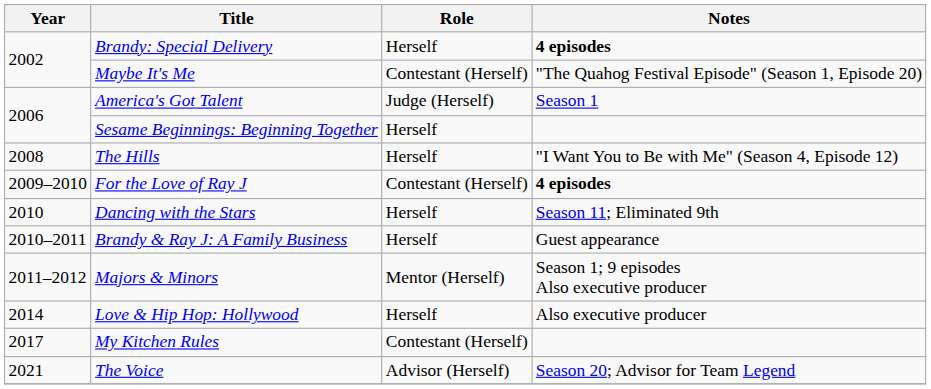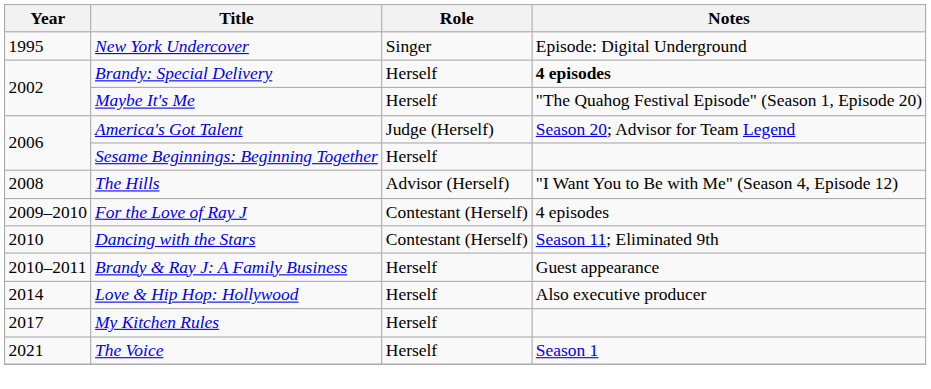 <table class="wikitable sortable">
 <tr>
 <th>Year</th>
 <th>Title</th>
 <th>Role</th>
 <th class="unsortable">Notes</th>
+</tr>
+<tr>
+<td>1995</td>
+<td><em><a href='#'>New York Undercover</a></em></td>
+<td>Singer</td>
+<td>Episode: Digital Underground</td>
 </tr>
 <tr>
 <td rowspan="2">2002</td>
 <td><em><a href='#'>Brandy: Special Delivery</a></em></td>
 <td>Herself</td>
 <td><strong>4 episodes</strong></td>
 </tr>
 <tr>
 <td><em><a href='#'>Maybe It's Me</a></em></td>
-<td>Contestant (Herself)</td>
+<td>Herself</td>
 <td>"The Quahog Festival Episode" (Season 1, Episode 20)</td>
 </tr>
 <tr>
 <td rowspan="2">2006</td>
 <td><em><a href='#'>America's Got Talent</a></em></td>
 <td>Judge (Herself)</td>
-<td><a href='#'>Season 1</a></td>
+<td><a href='#'>Season 20</a>; Advisor for Team <a href='#'>Legend</a></td>
 </tr>
 <tr>
 <td><em><a href='#'>Sesame Beginnings: Beginning Together</a></em></td>
 <td>Herself</td>
 <td></td>
 </tr>
 <tr>
 <td>2008</td>
 <td><em><a href='#'>The Hills</a></em></td>
-<td>Herself</td>
+<td>Advisor (Herself)</td>
 <td>"I Want You to Be with Me" (Season 4, Episode 12)</td>
 </tr>
 <tr>
 <td>2009–2010</td>
 <td><em><a href='#'>For the Love of Ray J</a></em></td>
 <td>Contestant (Herself)</td>
-<td><strong>4 episodes</strong></td>
+<td>4 episodes</td>
 </tr>
 <tr>
 <td>2010</td>
 <td><em><a href='#'>Dancing with the Stars</a></em></td>
-<td>Herself</td>
+<td>Contestant (Herself)</td>
 <td><a href='#'>Season 11</a>; Eliminated 9th</td>
 </tr>
 <tr>
 <td>2010–2011</td>
 <td><em><a href='#'>Brandy & Ray J: A Family Business</a></em></td>
 <td>Herself</td>
 <td>Guest appearance</td>
-</tr>
-<tr>
-<td>2011–2012</td>
-<td><em><a href='#'>Majors & Minors</a></em></td>
-<td>Mentor (Herself)</td>
-<td>Season 1; 9 episodes<br>Also executive producer</td>
 </tr>
 <tr>
 <td>2014</td>
 <td><em><a href='#'>Love & Hip Hop: Hollywood</a></em></td>
 <td>Herself</td>
 <td>Also executive producer</td>
 </tr>
 <tr>
 <td>2017</td>
 <td><em><a href='#'>My Kitchen Rules</a></em></td>
-<td>Contestant (Herself)</td>
+<td>Herself</td>
 <td></td>
 </tr>
 <tr>
 <td>2021</td>
 <td><em><a href='#'>The Voice</a></em></td>
-<td>Advisor (Herself)</td>
-<td><a href='#'>Season 20</a>; Advisor for Team <a href='#'>Legend</a></td>
+<td>Herself</td>
+<td><a href='#'>Season 1</a></td>
 </tr>
 <tr>
 </tr>
 </table>
